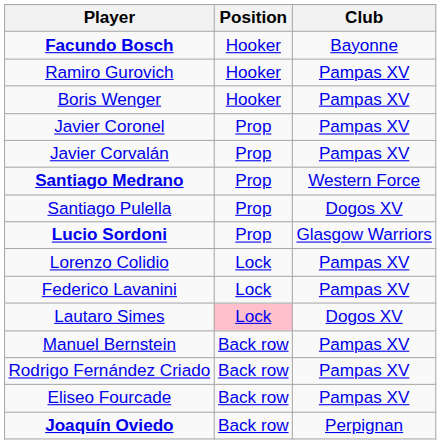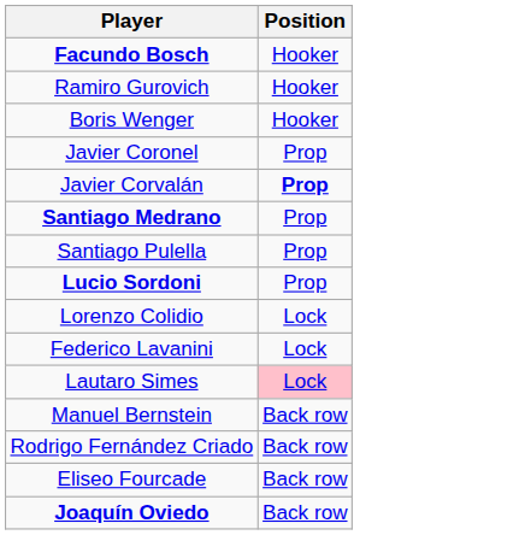 <table class="wikitable" style="text-align:center">
 <tr>
 <th>Player</th>
 <th>Position</th>
-<th>Club</th>
 </tr>
 <tr>
 <td><strong><a href='#'>Facundo Bosch</a></strong></td>
 <td><a href='#'>Hooker</a></td>
-<td> <a href='#'>Bayonne</a></td>
 </tr>
 <tr>
 <td><a href='#'>Ramiro Gurovich</a></td>
 <td><a href='#'>Hooker</a></td>
-<td> <a href='#'>Pampas XV</a></td>
 </tr>
 <tr>
 <td><a href='#'>Boris Wenger</a></td>
 <td><a href='#'>Hooker</a></td>
-<td> <a href='#'>Pampas XV</a></td>
 </tr>
 <tr>
 <td><a href='#'>Javier Coronel</a></td>
 <td><a href='#'>Prop</a></td>
-<td> <a href='#'>Pampas XV</a></td>
 </tr>
 <tr>
 <td><a href='#'>Javier Corvalán</a></td>
-<td><a href='#'>Prop</a></td>
-<td> <a href='#'>Pampas XV</a></td>
+<td><strong><a href='#'>Prop</a></strong></td>
 </tr>
 <tr>
 <td><strong><a href='#'>Santiago Medrano</a></strong></td>
 <td><a href='#'>Prop</a></td>
-<td> <a href='#'>Western Force</a></td>
 </tr>
 <tr>
 <td><a href='#'>Santiago Pulella</a></td>
 <td><a href='#'>Prop</a></td>
-<td> <a href='#'>Dogos XV</a></td>
 </tr>
 <tr>
 <td><strong><a href='#'>Lucio Sordoni</a></strong></td>
 <td><a href='#'>Prop</a></td>
-<td> <a href='#'>Glasgow Warriors</a></td>
 </tr>
 <tr>
 <td><a href='#'>Lorenzo Colidio</a></td>
 <td><a href='#'>Lock</a></td>
-<td> <a href='#'>Pampas XV</a></td>
 </tr>
 <tr>
 <td><a href='#'>Federico Lavanini</a></td>
 <td><a href='#'>Lock</a></td>
-<td> <a href='#'>Pampas XV</a></td>
 </tr>
 <tr>
 <td><a href='#'>Lautaro Simes</a></td>
 <td style="background: pink;"><a href='#'>Lock</a></td>
-<td> <a href='#'>Dogos XV</a></td>
 </tr>
 <tr>
 <td><a href='#'>Manuel Bernstein</a></td>
 <td><a href='#'>Back row</a></td>
-<td> <a href='#'>Pampas XV</a></td>
 </tr>
 <tr>
 <td><a href='#'>Rodrigo Fernández Criado</a></td>
 <td><a href='#'>Back row</a></td>
-<td> <a href='#'>Pampas XV</a></td>
 </tr>
 <tr>
 <td><a href='#'>Eliseo Fourcade</a></td>
 <td><a href='#'>Back row</a></td>
-<td> <a href='#'>Pampas XV</a></td>
 </tr>
 <tr>
 <td><strong><a href='#'>Joaquín Oviedo</a></strong></td>
 <td><a href='#'>Back row</a></td>
-<td> <a href='#'>Perpignan</a></td>
 </tr>
 </table>
